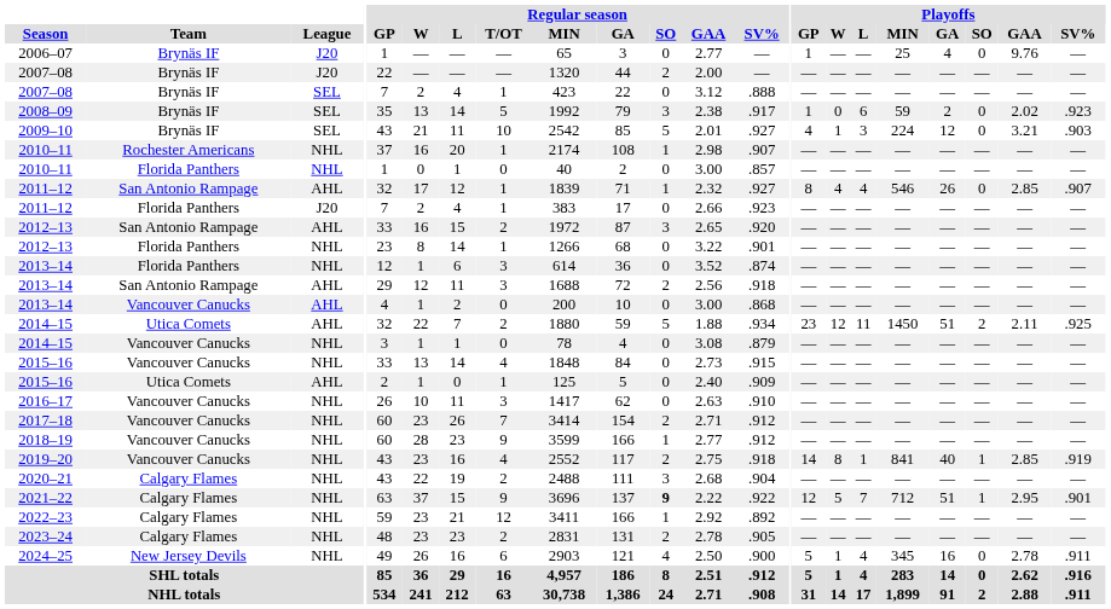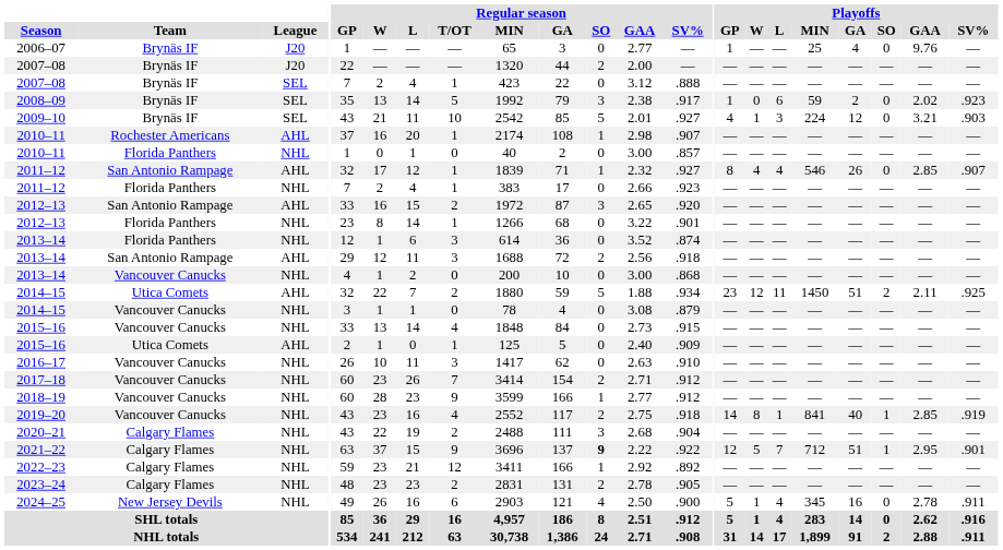 <table border="0" cellpadding="1" cellspacing="0" style="text-align:center; width:90%;">
 <tr bgcolor="#e0e0e0">
 <th colspan="3" bgcolor="#ffffff"></th>
 <th rowspan="99" bgcolor="#ffffff"></th>
 <th colspan="9" bgcolor="#e0e0e0"><a href='#'>Regular season</a></th>
 <th rowspan="99" bgcolor="#ffffff"></th>
 <th colspan="8" bgcolor="#e0e0e0"><a href='#'>Playoffs</a></th>
 </tr>
 <tr bgcolor="#e0e0e0">
 <th><a href='#'>Season</a></th>
 <th>Team</th>
 <th>League</th>
 <th>GP</th>
 <th>W</th>
 <th>L</th>
 <th>T/OT</th>
 <th>MIN</th>
 <th>GA</th>
 <th><a href='#'>SO</a></th>
 <th><a href='#'>GAA</a></th>
 <th><a href='#'>SV%</a></th>
 <th>GP</th>
 <th>W</th>
 <th>L</th>
 <th>MIN</th>
 <th>GA</th>
 <th>SO</th>
 <th>GAA</th>
 <th>SV%</th>
 </tr>
 <tr>
 <td>2006–07</td>
 <td><a href='#'>Brynäs IF</a></td>
 <td><a href='#'>J20</a></td>
 <td>1</td>
 <td>—</td>
 <td>—</td>
 <td>—</td>
 <td>65</td>
 <td>3</td>
 <td>0</td>
 <td>2.77</td>
 <td>—</td>
 <td>1</td>
 <td>—</td>
 <td>—</td>
 <td>25</td>
 <td>4</td>
 <td>0</td>
 <td>9.76</td>
 <td>—</td>
 </tr>
 <tr bgcolor="#f0f0f0">
 <td>2007–08</td>
 <td>Brynäs IF</td>
 <td>J20</td>
 <td>22</td>
 <td>—</td>
 <td>—</td>
 <td>—</td>
 <td>1320</td>
 <td>44</td>
 <td>2</td>
 <td>2.00</td>
 <td>—</td>
 <td>—</td>
 <td>—</td>
 <td>—</td>
 <td>—</td>
 <td>—</td>
 <td>—</td>
 <td>—</td>
 <td>—</td>
 </tr>
 <tr>
 <td><a href='#'>2007–08</a></td>
 <td>Brynäs IF</td>
 <td><a href='#'>SEL</a></td>
 <td>7</td>
 <td>2</td>
 <td>4</td>
 <td>1</td>
 <td>423</td>
 <td>22</td>
 <td>0</td>
 <td>3.12</td>
 <td>.888</td>
 <td>—</td>
 <td>—</td>
 <td>—</td>
 <td>—</td>
 <td>—</td>
 <td>—</td>
 <td>—</td>
 <td>—</td>
 </tr>
 <tr bgcolor="#f0f0f0">
 <td><a href='#'>2008–09</a></td>
 <td>Brynäs IF</td>
 <td>SEL</td>
 <td>35</td>
 <td>13</td>
 <td>14</td>
 <td>5</td>
 <td>1992</td>
 <td>79</td>
 <td>3</td>
 <td>2.38</td>
 <td>.917</td>
 <td>1</td>
 <td>0</td>
 <td>6</td>
 <td>59</td>
 <td>2</td>
 <td>0</td>
 <td>2.02</td>
 <td>.923</td>
 </tr>
 <tr>
 <td><a href='#'>2009–10</a></td>
 <td>Brynäs IF</td>
 <td>SEL</td>
 <td>43</td>
 <td>21</td>
 <td>11</td>
 <td>10</td>
 <td>2542</td>
 <td>85</td>
 <td>5</td>
 <td>2.01</td>
 <td>.927</td>
 <td>4</td>
 <td>1</td>
 <td>3</td>
 <td>224</td>
 <td>12</td>
 <td>0</td>
 <td>3.21</td>
 <td>.903</td>
 </tr>
 <tr bgcolor="#f0f0f0">
 <td><a href='#'>2010–11</a></td>
 <td><a href='#'>Rochester Americans</a></td>
-<td>NHL</td>
+<td><a href='#'>AHL</a></td>
 <td>37</td>
 <td>16</td>
 <td>20</td>
 <td>1</td>
 <td>2174</td>
 <td>108</td>
 <td>1</td>
 <td>2.98</td>
 <td>.907</td>
 <td>—</td>
 <td>—</td>
 <td>—</td>
 <td>—</td>
 <td>—</td>
 <td>—</td>
 <td>—</td>
 <td>—</td>
 </tr>
 <tr>
 <td><a href='#'>2010–11</a></td>
 <td><a href='#'>Florida Panthers</a></td>
 <td><a href='#'>NHL</a></td>
 <td>1</td>
 <td>0</td>
 <td>1</td>
 <td>0</td>
 <td>40</td>
 <td>2</td>
 <td>0</td>
 <td>3.00</td>
 <td>.857</td>
 <td>—</td>
 <td>—</td>
 <td>—</td>
 <td>—</td>
 <td>—</td>
 <td>—</td>
 <td>—</td>
 <td>—</td>
 </tr>
 <tr bgcolor="#f0f0f0">
 <td><a href='#'>2011–12</a></td>
 <td><a href='#'>San Antonio Rampage</a></td>
 <td>AHL</td>
 <td>32</td>
 <td>17</td>
 <td>12</td>
 <td>1</td>
 <td>1839</td>
 <td>71</td>
 <td>1</td>
 <td>2.32</td>
 <td>.927</td>
 <td>8</td>
 <td>4</td>
 <td>4</td>
 <td>546</td>
 <td>26</td>
 <td>0</td>
 <td>2.85</td>
 <td>.907</td>
 </tr>
 <tr>
 <td><a href='#'>2011–12</a></td>
 <td>Florida Panthers</td>
-<td>J20</td>
+<td>NHL</td>
 <td>7</td>
 <td>2</td>
 <td>4</td>
 <td>1</td>
 <td>383</td>
 <td>17</td>
 <td>0</td>
 <td>2.66</td>
 <td>.923</td>
 <td>—</td>
 <td>—</td>
 <td>—</td>
 <td>—</td>
 <td>—</td>
 <td>—</td>
 <td>—</td>
 <td>—</td>
 </tr>
 <tr bgcolor="#f0f0f0">
 <td><a href='#'>2012–13</a></td>
 <td>San Antonio Rampage</td>
 <td>AHL</td>
 <td>33</td>
 <td>16</td>
 <td>15</td>
 <td>2</td>
 <td>1972</td>
 <td>87</td>
 <td>3</td>
 <td>2.65</td>
 <td>.920</td>
 <td>—</td>
 <td>—</td>
 <td>—</td>
 <td>—</td>
 <td>—</td>
 <td>—</td>
 <td>—</td>
 <td>—</td>
 </tr>
 <tr>
 <td><a href='#'>2012–13</a></td>
 <td>Florida Panthers</td>
 <td>NHL</td>
 <td>23</td>
 <td>8</td>
 <td>14</td>
 <td>1</td>
 <td>1266</td>
 <td>68</td>
 <td>0</td>
 <td>3.22</td>
 <td>.901</td>
 <td>—</td>
 <td>—</td>
 <td>—</td>
 <td>—</td>
 <td>—</td>
 <td>—</td>
 <td>—</td>
 <td>—</td>
 </tr>
 <tr bgcolor="#f0f0f0">
 <td><a href='#'>2013–14</a></td>
 <td>Florida Panthers</td>
 <td>NHL</td>
 <td>12</td>
 <td>1</td>
 <td>6</td>
 <td>3</td>
 <td>614</td>
 <td>36</td>
 <td>0</td>
 <td>3.52</td>
 <td>.874</td>
 <td>—</td>
 <td>—</td>
 <td>—</td>
 <td>—</td>
 <td>—</td>
 <td>—</td>
 <td>—</td>
 <td>—</td>
 </tr>
 <tr>
 <td><a href='#'>2013–14</a></td>
 <td>San Antonio Rampage</td>
 <td>AHL</td>
 <td>29</td>
 <td>12</td>
 <td>11</td>
 <td>3</td>
 <td>1688</td>
 <td>72</td>
 <td>2</td>
 <td>2.56</td>
 <td>.918</td>
 <td>—</td>
 <td>—</td>
 <td>—</td>
 <td>—</td>
 <td>—</td>
 <td>—</td>
 <td>—</td>
 <td>—</td>
 </tr>
 <tr bgcolor="#f0f0f0">
 <td><a href='#'>2013–14</a></td>
 <td><a href='#'>Vancouver Canucks</a></td>
-<td><a href='#'>AHL</a></td>
+<td>NHL</td>
 <td>4</td>
 <td>1</td>
 <td>2</td>
 <td>0</td>
 <td>200</td>
 <td>10</td>
 <td>0</td>
 <td>3.00</td>
 <td>.868</td>
 <td>—</td>
 <td>—</td>
 <td>—</td>
 <td>—</td>
 <td>—</td>
 <td>—</td>
 <td>—</td>
 <td>—</td>
 </tr>
 <tr>
 <td><a href='#'>2014–15</a></td>
 <td><a href='#'>Utica Comets</a></td>
 <td>AHL</td>
 <td>32</td>
 <td>22</td>
 <td>7</td>
 <td>2</td>
 <td>1880</td>
 <td>59</td>
 <td>5</td>
 <td>1.88</td>
 <td>.934</td>
 <td>23</td>
 <td>12</td>
 <td>11</td>
 <td>1450</td>
 <td>51</td>
 <td>2</td>
 <td>2.11</td>
 <td>.925</td>
 </tr>
 <tr bgcolor="#f0f0f0">
 <td><a href='#'>2014–15</a></td>
 <td>Vancouver Canucks</td>
 <td>NHL</td>
 <td>3</td>
 <td>1</td>
 <td>1</td>
 <td>0</td>
 <td>78</td>
 <td>4</td>
 <td>0</td>
 <td>3.08</td>
 <td>.879</td>
 <td>—</td>
 <td>—</td>
 <td>—</td>
 <td>—</td>
 <td>—</td>
 <td>—</td>
 <td>—</td>
 <td>—</td>
 </tr>
 <tr>
 <td><a href='#'>2015–16</a></td>
 <td>Vancouver Canucks</td>
 <td>NHL</td>
 <td>33</td>
 <td>13</td>
 <td>14</td>
 <td>4</td>
 <td>1848</td>
 <td>84</td>
 <td>0</td>
 <td>2.73</td>
 <td>.915</td>
 <td>—</td>
 <td>—</td>
 <td>—</td>
 <td>—</td>
 <td>—</td>
 <td>—</td>
 <td>—</td>
 <td>—</td>
 </tr>
 <tr bgcolor="#f0f0f0">
 <td><a href='#'>2015–16</a></td>
 <td>Utica Comets</td>
 <td>AHL</td>
 <td>2</td>
 <td>1</td>
 <td>0</td>
 <td>1</td>
 <td>125</td>
 <td>5</td>
 <td>0</td>
 <td>2.40</td>
 <td>.909</td>
 <td>—</td>
 <td>—</td>
 <td>—</td>
 <td>—</td>
 <td>—</td>
 <td>—</td>
 <td>—</td>
 <td>—</td>
 </tr>
 <tr>
 <td><a href='#'>2016–17</a></td>
 <td>Vancouver Canucks</td>
 <td>NHL</td>
 <td>26</td>
 <td>10</td>
 <td>11</td>
 <td>3</td>
 <td>1417</td>
 <td>62</td>
 <td>0</td>
 <td>2.63</td>
 <td>.910</td>
 <td>—</td>
 <td>—</td>
 <td>—</td>
 <td>—</td>
 <td>—</td>
 <td>—</td>
 <td>—</td>
 <td>—</td>
 </tr>
 <tr bgcolor="#f0f0f0">
 <td><a href='#'>2017–18</a></td>
 <td>Vancouver Canucks</td>
 <td>NHL</td>
 <td>60</td>
 <td>23</td>
 <td>26</td>
 <td>7</td>
 <td>3414</td>
 <td>154</td>
 <td>2</td>
 <td>2.71</td>
 <td>.912</td>
 <td>—</td>
 <td>—</td>
 <td>—</td>
 <td>—</td>
 <td>—</td>
 <td>—</td>
 <td>—</td>
 <td>—</td>
 </tr>
 <tr>
 <td><a href='#'>2018–19</a></td>
 <td>Vancouver Canucks</td>
 <td>NHL</td>
 <td>60</td>
 <td>28</td>
 <td>23</td>
 <td>9</td>
 <td>3599</td>
 <td>166</td>
 <td>1</td>
 <td>2.77</td>
 <td>.912</td>
 <td>—</td>
 <td>—</td>
 <td>—</td>
 <td>—</td>
 <td>—</td>
 <td>—</td>
 <td>—</td>
 <td>—</td>
 </tr>
 <tr bgcolor="#f0f0f0">
 <td><a href='#'>2019–20</a></td>
 <td>Vancouver Canucks</td>
 <td>NHL</td>
 <td>43</td>
 <td>23</td>
 <td>16</td>
 <td>4</td>
 <td>2552</td>
 <td>117</td>
 <td>2</td>
 <td>2.75</td>
 <td>.918</td>
 <td>14</td>
 <td>8</td>
 <td>1</td>
 <td>841</td>
 <td>40</td>
 <td>1</td>
 <td>2.85</td>
 <td>.919</td>
 </tr>
 <tr>
 <td><a href='#'>2020–21</a></td>
 <td><a href='#'>Calgary Flames</a></td>
 <td>NHL</td>
 <td>43</td>
 <td>22</td>
 <td>19</td>
 <td>2</td>
 <td>2488</td>
 <td>111</td>
 <td>3</td>
 <td>2.68</td>
 <td>.904</td>
 <td>—</td>
 <td>—</td>
 <td>—</td>
 <td>—</td>
 <td>—</td>
 <td>—</td>
 <td>—</td>
 <td>—</td>
 </tr>
 <tr bgcolor="#f0f0f0">
 <td><a href='#'>2021–22</a></td>
 <td>Calgary Flames</td>
 <td>NHL</td>
 <td>63</td>
 <td>37</td>
 <td>15</td>
 <td>9</td>
 <td>3696</td>
 <td>137</td>
 <td><strong>9</strong></td>
 <td>2.22</td>
 <td>.922</td>
 <td>12</td>
 <td>5</td>
 <td>7</td>
 <td>712</td>
 <td>51</td>
 <td>1</td>
 <td>2.95</td>
 <td>.901</td>
 </tr>
 <tr>
 <td><a href='#'>2022–23</a></td>
 <td>Calgary Flames</td>
 <td>NHL</td>
 <td>59</td>
 <td>23</td>
 <td>21</td>
 <td>12</td>
 <td>3411</td>
 <td>166</td>
 <td>1</td>
 <td>2.92</td>
 <td>.892</td>
 <td>—</td>
 <td>—</td>
 <td>—</td>
 <td>—</td>
 <td>—</td>
 <td>—</td>
 <td>—</td>
 <td>—</td>
 </tr>
 <tr bgcolor="#f0f0f0">
 <td><a href='#'>2023–24</a></td>
 <td>Calgary Flames</td>
 <td>NHL</td>
 <td>48</td>
 <td>23</td>
 <td>23</td>
 <td>2</td>
 <td>2831</td>
 <td>131</td>
 <td>2</td>
 <td>2.78</td>
 <td>.905</td>
 <td>—</td>
 <td>—</td>
 <td>—</td>
 <td>—</td>
 <td>—</td>
 <td>—</td>
 <td>—</td>
 <td>—</td>
 </tr>
 <tr>
 <td><a href='#'>2024–25</a></td>
 <td><a href='#'>New Jersey Devils</a></td>
 <td>NHL</td>
 <td>49</td>
 <td>26</td>
 <td>16</td>
 <td>6</td>
 <td>2903</td>
 <td>121</td>
 <td>4</td>
 <td>2.50</td>
 <td>.900</td>
 <td>5</td>
 <td>1</td>
 <td>4</td>
 <td>345</td>
 <td>16</td>
 <td>0</td>
 <td>2.78</td>
 <td>.911</td>
 </tr>
 <tr bgcolor="#e0e0e0">
 <th colspan="3">SHL totals</th>
 <th>85</th>
 <th>36</th>
 <th>29</th>
 <th>16</th>
 <th>4,957</th>
 <th>186</th>
 <th>8</th>
 <th>2.51</th>
 <th>.912</th>
 <th>5</th>
 <th>1</th>
 <th>4</th>
 <th>283</th>
 <th>14</th>
 <th>0</th>
 <th>2.62</th>
 <th>.916</th>
 </tr>
 <tr bgcolor="#e0e0e0">
 <th colspan="3">NHL totals</th>
 <th>534</th>
 <th>241</th>
 <th>212</th>
 <th>63</th>
 <th>30,738</th>
 <th>1,386</th>
 <th>24</th>
 <th>2.71</th>
 <th>.908</th>
 <th>31</th>
 <th>14</th>
 <th>17</th>
 <th>1,899</th>
 <th>91</th>
 <th>2</th>
 <th>2.88</th>
 <th>.911</th>
 </tr>
 </table>
